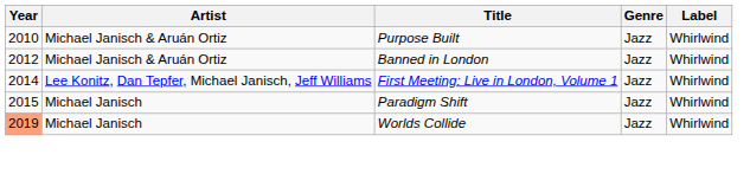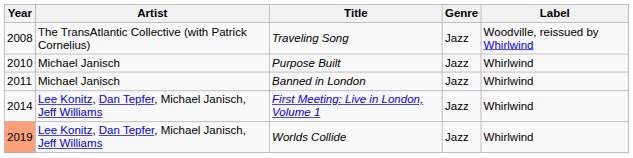 <table class="wikitable">
 <tr>
 <th>Year</th>
 <th>Artist</th>
 <th>Title</th>
 <th>Genre</th>
 <th>Label</th>
 </tr>
 <tr>
+<td>2008</td>
+<td>The TransAtlantic Collective (with Patrick Cornelius)</td>
+<td><em>Traveling Song</em></td>
+<td>Jazz</td>
+<td>Woodville, reissued by <a href='#'>Whirlwind</a></td>
+</tr>
+<tr>
 <td>2010</td>
-<td>Michael Janisch & Aruán Ortiz</td>
+<td>Michael Janisch</td>
 <td><em>Purpose Built</em></td>
 <td>Jazz</td>
 <td>Whirlwind</td>
 </tr>
 <tr>
-<td>2012</td>
-<td>Michael Janisch & Aruán Ortiz</td>
+<td>2011</td>
+<td>Michael Janisch</td>
 <td><em>Banned in London</em></td>
 <td>Jazz</td>
 <td>Whirlwind</td>
 </tr>
 <tr>
 <td>2014</td>
 <td><a href='#'>Lee Konitz</a>, <a href='#'>Dan Tepfer</a>, Michael Janisch, <a href='#'>Jeff Williams</a></td>
 <td><em><a href='#'>First Meeting: Live in London, Volume 1</a></em></td>
 <td>Jazz</td>
 <td>Whirlwind</td>
 </tr>
 <tr>
-<td>2015</td>
-<td>Michael Janisch</td>
-<td><em>Paradigm Shift</em></td>
-<td>Jazz</td>
-<td>Whirlwind</td>
-</tr>
-<tr>
 <td style="background: lightsalmon;">2019</td>
-<td>Michael Janisch</td>
+<td><a href='#'>Lee Konitz</a>, <a href='#'>Dan Tepfer</a>, Michael Janisch, <a href='#'>Jeff Williams</a></td>
 <td><em>Worlds Collide</em></td>
 <td>Jazz</td>
 <td>Whirlwind</td>
 </tr>
 </table>
